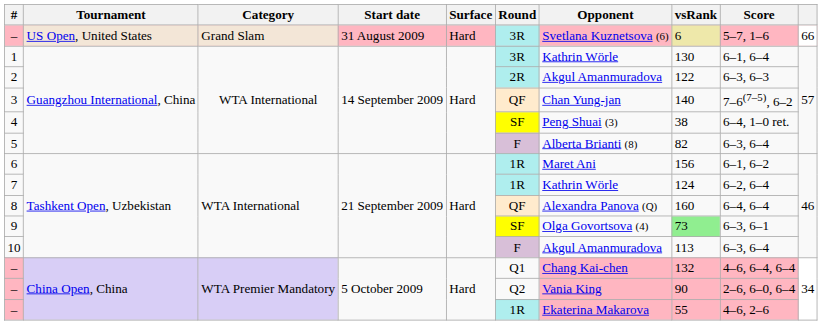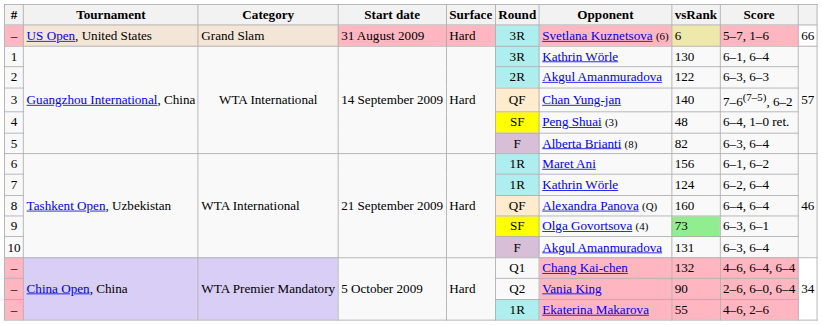 <table class="wikitable sortable nowrap">
 <tr>
 <th scope="col">#</th>
 <th scope="col">Tournament</th>
 <th scope="col">Category</th>
 <th scope="col">Start date</th>
 <th scope="col">Surface</th>
 <th scope="col">Round</th>
 <th scope="col">Opponent</th>
 <th scope="col">vsRank</th>
 <th class="unsortable" scope="col">Score</th>
 <th></th>
 </tr>
 <tr bgcolor="lightpink">
 <td align="center">–</td>
 <td bgcolor="#f3e6d7"><a href='#'>US Open</a>, United States</td>
 <td bgcolor="#f3e6d7">Grand Slam</td>
 <td>31 August 2009</td>
 <td>Hard</td>
 <td bgcolor="afeeee" align="center">3R</td>
 <td> <a href='#'>Svetlana Kuznetsova</a> <small>(6)</small></td>
 <td align="left" bgcolor=eee8aa>6</td>
 <td>5–7, 1–6</td>
 <td bgcolor=#fff>66</td>
 </tr>
 <tr>
 <td align="center">1</td>
 <td rowspan="5"><a href='#'>Guangzhou International</a>, China</td>
 <td rowspan=5 align="center">WTA International</td>
 <td rowspan="5">14 September 2009</td>
 <td rowspan="5">Hard</td>
 <td bgcolor="afeeee" align="center">3R</td>
 <td> <a href='#'>Kathrin Wörle</a></td>
 <td>130</td>
 <td>6–1, 6–4</td>
 <td rowspan=5>57</td>
 </tr>
 <tr>
 <td align="center">2</td>
 <td bgcolor="afeeee" align="center">2R</td>
 <td> <a href='#'>Akgul Amanmuradova</a></td>
 <td>122</td>
 <td>6–3, 6–3</td>
 </tr>
 <tr>
 <td align="center">3</td>
 <td bgcolor=ffebcd align="center">QF</td>
 <td> <a href='#'>Chan Yung-jan</a></td>
 <td>140</td>
 <td>7–6<sup>(7–5)</sup>, 6–2</td>
 </tr>
 <tr>
 <td align="center">4</td>
 <td bgcolor=yellow align="center">SF</td>
 <td> <a href='#'>Peng Shuai</a> <small>(3)</small></td>
-<td>38</td>
+<td>48</td>
 <td>6–4, 1–0 ret.</td>
 </tr>
 <tr>
 <td align="center">5</td>
 <td bgcolor=thistle align="center">F</td>
 <td> <a href='#'>Alberta Brianti</a> <small>(8)</small></td>
 <td>82</td>
 <td>6–3, 6–4</td>
 </tr>
 <tr>
 <td align="center">6</td>
 <td rowspan="5"><a href='#'>Tashkent Open</a>, Uzbekistan</td>
 <td rowspan="5">WTA International</td>
 <td rowspan="5">21 September 2009</td>
 <td rowspan="5">Hard</td>
 <td bgcolor=afeeee align="center">1R</td>
 <td> <a href='#'>Maret Ani</a></td>
 <td>156</td>
 <td>6–1, 6–2</td>
 <td rowspan=5>46</td>
 </tr>
 <tr>
 <td align="center">7</td>
 <td bgcolor=afeeee align="center">1R</td>
 <td> <a href='#'>Kathrin Wörle</a></td>
 <td>124</td>
 <td>6–2, 6–4</td>
 </tr>
 <tr>
 <td align="center">8</td>
 <td bgcolor=ffebcd align="center">QF</td>
 <td> <a href='#'>Alexandra Panova</a> <small>(Q)</small></td>
 <td>160</td>
 <td>6–4, 6–4</td>
 </tr>
 <tr>
 <td align="center">9</td>
 <td bgcolor=yellow align="center">SF</td>
 <td> <a href='#'>Olga Govortsova</a> <small>(4)</small></td>
 <td style="background: lightgreen;">73</td>
 <td>6–3, 6–1</td>
 </tr>
 <tr>
 <td align="center">10</td>
 <td bgcolor=thistle align="center">F</td>
 <td> <a href='#'>Akgul Amanmuradova</a></td>
-<td>113</td>
+<td>131</td>
 <td>6–3, 6–4</td>
 </tr>
 <tr>
 <td align="center"  bgcolor="lightpink">–</td>
 <td bgcolor="#d8cef6" rowspan=3><a href='#'>China Open</a>, China</td>
 <td bgcolor="#d8cef6" rowspan=3>WTA Premier Mandatory</td>
 <td rowspan=3>5 October 2009</td>
 <td rowspan=3>Hard</td>
 <td align="center">Q1</td>
 <td bgcolor="lightpink"> <a href='#'>Chang Kai-chen</a></td>
 <td bgcolor="lightpink" bgcolor=white>132</td>
 <td bgcolor="lightpink">4–6, 6–4, 6–4</td>
 <td bgcolor=#fff rowspan=3>34</td>
 </tr>
 <tr>
 <td align="center"  bgcolor="lightpink">–</td>
 <td align="center">Q2</td>
 <td bgcolor="lightpink"> <a href='#'>Vania King</a></td>
 <td bgcolor="lightpink" bgcolor=white>90</td>
 <td bgcolor="lightpink">2–6, 6–0, 6–4</td>
 </tr>
 <tr>
 <td align="center"  bgcolor="lightpink">–</td>
 <td bgcolor=afeeee align="center">1R</td>
 <td bgcolor="lightpink"> <a href='#'>Ekaterina Makarova</a></td>
 <td bgcolor="lightpink" bgcolor=#fff>55</td>
 <td bgcolor="lightpink">4–6, 2–6</td>
 </tr>
 </table>
